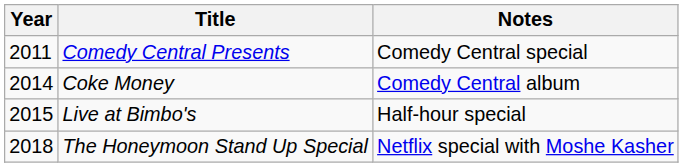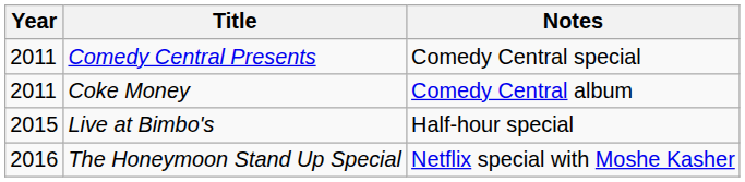 <table class="wikitable">
 <tr>
 <th>Year</th>
 <th>Title</th>
 <th>Notes</th>
 </tr>
 <tr>
 <td>2011</td>
 <td><em><a href='#'>Comedy Central Presents</a></em></td>
 <td>Comedy Central special</td>
 </tr>
 <tr>
-<td>2014</td>
+<td>2011</td>
 <td><em>Coke Money</em></td>
 <td><a href='#'>Comedy Central</a> album</td>
 </tr>
 <tr>
 <td>2015</td>
 <td><em>Live at Bimbo's</em></td>
 <td>Half-hour special</td>
 </tr>
 <tr>
-<td>2018</td>
+<td>2016</td>
 <td><em>The Honeymoon Stand Up Special</em></td>
 <td><a href='#'>Netflix</a> special with <a href='#'>Moshe Kasher</a></td>
 </tr>
 </table>
